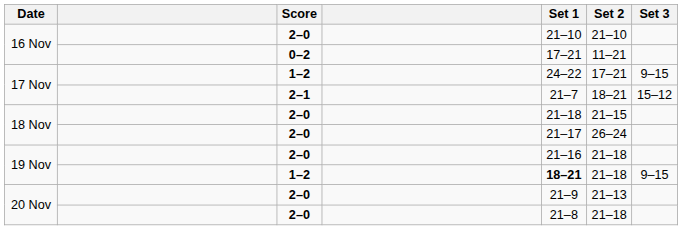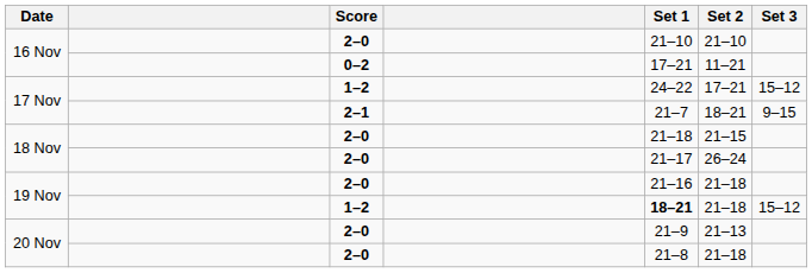 <table class="wikitable" style="text-align: center;">
 <tr>
 <th width="60">Date</th>
 <th align="right" width="270"></th>
 <th width="50">Score</th>
 <th align="left" width="270"></th>
 <th width="50">Set 1</th>
 <th width="50">Set 2</th>
 <th width="50">Set 3</th>
 </tr>
 <tr>
 <td rowspan=2>16 Nov</td>
 <td align=left><strong></strong></td>
 <td align=center><strong>2–0</strong></td>
 <td align=left></td>
 <td>21–10</td>
 <td>21–10</td>
 <td></td>
 </tr>
 <tr>
 <td align=left></td>
 <td align=center><strong>0–2</strong></td>
 <td align=left><strong></strong></td>
 <td>17–21</td>
 <td>11–21</td>
 <td></td>
 </tr>
 <tr>
 <td rowspan=2>17 Nov</td>
 <td align=left></td>
 <td align=center><strong>1–2</strong></td>
 <td align=left><strong></strong></td>
 <td>24–22</td>
 <td>17–21</td>
-<td>9–15</td>
+<td>15–12</td>
 </tr>
 <tr>
 <td align=left><strong></strong></td>
 <td align=center><strong>2–1</strong></td>
 <td align=left></td>
 <td>21–7</td>
 <td>18–21</td>
-<td>15–12</td>
+<td>9–15</td>
 </tr>
 <tr>
 <td rowspan=2>18 Nov</td>
 <td align=left><strong></strong></td>
 <td align=center><strong>2–0</strong></td>
 <td align=left></td>
 <td>21–18</td>
 <td>21–15</td>
 <td></td>
 </tr>
 <tr>
 <td align=left><strong></strong></td>
 <td align=center><strong>2–0</strong></td>
 <td align=left></td>
 <td>21–17</td>
 <td>26–24</td>
 <td></td>
 </tr>
 <tr>
 <td rowspan=2>19 Nov</td>
 <td align=left><strong></strong></td>
 <td align=center><strong>2–0</strong></td>
 <td align=left></td>
 <td>21–16</td>
 <td>21–18</td>
 <td></td>
 </tr>
 <tr>
 <td align=left></td>
 <td align=center><strong>1–2</strong></td>
 <td align=left><strong></strong></td>
 <td><strong>18–21</strong></td>
 <td>21–18</td>
-<td>9–15</td>
+<td>15–12</td>
 </tr>
 <tr>
 <td rowspan=2>20 Nov</td>
 <td align=left><strong></strong></td>
 <td align=center><strong>2–0</strong></td>
 <td align=left></td>
 <td>21–9</td>
 <td>21–13</td>
 <td></td>
 </tr>
 <tr>
 <td align=left><strong></strong></td>
 <td align=center><strong>2–0</strong></td>
 <td align=left></td>
 <td>21–8</td>
 <td>21–18</td>
 <td></td>
 </tr>
 </table>
